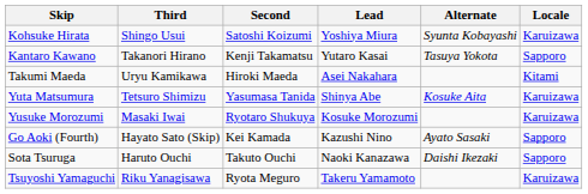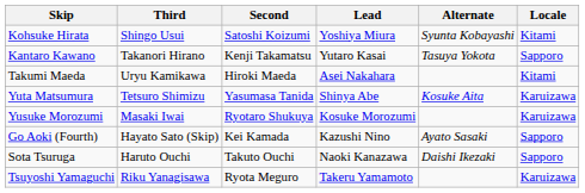 <table class=wikitable>
 <tr>
 <th scope="col">Skip</th>
 <th scope="col">Third</th>
 <th scope="col">Second</th>
 <th scope="col">Lead</th>
 <th scope="col">Alternate</th>
 <th scope="col">Locale</th>
 </tr>
 <tr>
 <td><a href='#'>Kohsuke Hirata</a></td>
 <td><a href='#'>Shingo Usui</a></td>
 <td><a href='#'>Satoshi Koizumi</a></td>
 <td><a href='#'>Yoshiya Miura</a></td>
 <td><em>Syunta Kobayashi</em></td>
-<td> <a href='#'>Karuizawa</a></td>
+<td> <a href='#'>Kitami</a></td>
 </tr>
 <tr>
 <td><a href='#'>Kantaro Kawano</a></td>
 <td>Takanori Hirano</td>
 <td>Kenji Takamatsu</td>
 <td>Yutaro Kasai</td>
 <td><em>Tasuya Yokota</em></td>
 <td> <a href='#'>Sapporo</a></td>
 </tr>
 <tr>
 <td>Takumi Maeda</td>
 <td>Uryu Kamikawa</td>
 <td>Hiroki Maeda</td>
 <td><a href='#'>Asei Nakahara</a></td>
 <td></td>
 <td> <a href='#'>Kitami</a></td>
 </tr>
 <tr>
 <td><a href='#'>Yuta Matsumura</a></td>
 <td><a href='#'>Tetsuro Shimizu</a></td>
 <td><a href='#'>Yasumasa Tanida</a></td>
 <td><a href='#'>Shinya Abe</a></td>
 <td><em><a href='#'>Kosuke Aita</a></em></td>
 <td> <a href='#'>Karuizawa</a></td>
 </tr>
 <tr>
 <td><a href='#'>Yusuke Morozumi</a></td>
 <td><a href='#'>Masaki Iwai</a></td>
 <td><a href='#'>Ryotaro Shukuya</a></td>
 <td><a href='#'>Kosuke Morozumi</a></td>
 <td></td>
 <td> <a href='#'>Karuizawa</a></td>
 </tr>
 <tr>
 <td><a href='#'>Go Aoki</a> (Fourth)</td>
 <td>Hayato Sato (Skip)</td>
 <td>Kei Kamada</td>
 <td>Kazushi Nino</td>
 <td><em>Ayato Sasaki</em></td>
 <td> <a href='#'>Sapporo</a></td>
 </tr>
 <tr>
 <td>Sota Tsuruga</td>
 <td>Haruto Ouchi</td>
 <td>Takuto Ouchi</td>
 <td>Naoki Kanazawa</td>
 <td><em>Daishi Ikezaki</em></td>
 <td> <a href='#'>Sapporo</a></td>
 </tr>
 <tr>
 <td><a href='#'>Tsuyoshi Yamaguchi</a></td>
 <td><a href='#'>Riku Yanagisawa</a></td>
 <td>Ryota Meguro</td>
 <td><a href='#'>Takeru Yamamoto</a></td>
 <td></td>
 <td> <a href='#'>Karuizawa</a></td>
 </tr>
 </table>
